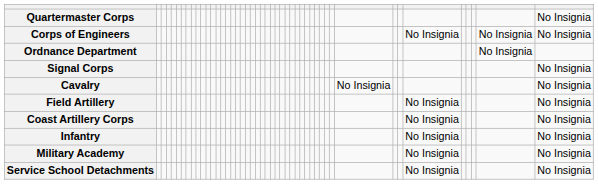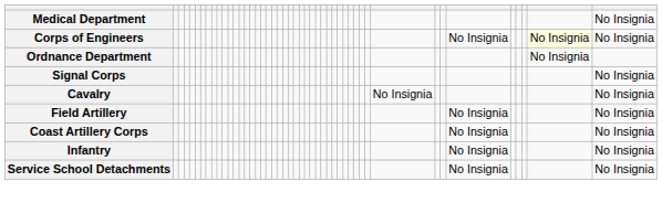 <table Class="wikitable">
 <tr style="text-align:center;">
 <th></th>
 <th><small></small></th>
 <th><small></small></th>
 <th><small></small></th>
 <th><small></small></th>
 <th><small></small></th>
 <th><small></small></th>
 <th><small></small></th>
 <th><small></small></th>
 <th><small></small></th>
 <th><small></small></th>
 <th><small></small></th>
 <th><small></small></th>
 <th><small></small></th>
 <th><small></small></th>
 <th><small></small></th>
 <th><small></small></th>
 <th><small></small></th>
 <th><small></small></th>
 <th><small></small></th>
 <th><small></small></th>
 <th><small></small></th>
 <th><small></small></th>
 <th><small></small></th>
 <th><small></small></th>
 <th><small></small></th>
 <th><small></small></th>
 <th><small></small></th>
 <th><small></small></th>
 <th><small></small></th>
 <th><small></small></th>
 <th><small></small></th>
 <th><small></small></th>
 <th><small></small></th>
 <th><small></small></th>
 <th><small></small></th>
 <th><small></small></th>
 <th><small></small></th>
 <th><small></small></th>
 <th><small></small></th>
 <th><small></small></th>
 <th><small></small></th>
 <th><small></small></th>
 <th><small></small></th>
 <th><small></small></th>
 <th><small></small></th>
 </tr>
 <tr>
-<th>Quartermaster Corps</th>
+<th>Medical Department</th>
 <td></td>
 <td></td>
 <td></td>
 <td></td>
 <td></td>
 <td></td>
 <td></td>
 <td></td>
 <td></td>
 <td></td>
 <td></td>
 <td></td>
 <td></td>
 <td></td>
 <td></td>
 <td></td>
 <td></td>
 <td></td>
 <td></td>
 <td></td>
 <td></td>
 <td></td>
 <td></td>
 <td></td>
 <td></td>
 <td></td>
 <td></td>
 <td></td>
 <td></td>
 <td></td>
 <td></td>
 <td></td>
 <td></td>
 <td></td>
 <td></td>
 <td></td>
 <td></td>
 <td></td>
 <td></td>
 <td></td>
 <td></td>
 <td></td>
 <td></td>
 <td></td>
 <td>No Insignia</td>
 </tr>
 <tr>
 <th>Corps of Engineers</th>
 <td></td>
 <td></td>
 <td></td>
 <td></td>
 <td></td>
 <td></td>
 <td></td>
 <td></td>
 <td></td>
 <td></td>
 <td></td>
 <td></td>
 <td></td>
 <td></td>
 <td></td>
 <td></td>
 <td></td>
 <td></td>
 <td></td>
 <td></td>
 <td></td>
 <td></td>
 <td></td>
 <td></td>
 <td></td>
 <td></td>
 <td></td>
 <td></td>
 <td></td>
 <td></td>
 <td></td>
 <td></td>
 <td></td>
 <td></td>
 <td></td>
 <td></td>
 <td></td>
 <td></td>
 <td></td>
 <td>No Insignia</td>
 <td></td>
 <td></td>
 <td></td>
-<td>No Insignia</td>
+<td style="background: lightyellow;">No Insignia</td>
 <td>No Insignia</td>
 </tr>
 <tr>
 <th>Ordnance Department</th>
 <td></td>
 <td></td>
 <td></td>
 <td></td>
 <td></td>
 <td></td>
 <td></td>
 <td></td>
 <td></td>
 <td></td>
 <td></td>
 <td></td>
 <td></td>
 <td></td>
 <td></td>
 <td></td>
 <td></td>
 <td></td>
 <td></td>
 <td></td>
 <td></td>
 <td></td>
 <td></td>
 <td></td>
 <td></td>
 <td></td>
 <td></td>
 <td></td>
 <td></td>
 <td></td>
 <td></td>
 <td></td>
 <td></td>
 <td></td>
 <td></td>
 <td></td>
 <td></td>
 <td></td>
 <td></td>
 <td></td>
 <td></td>
 <td></td>
 <td></td>
 <td>No Insignia</td>
 <td></td>
 </tr>
 <tr>
 <th>Signal Corps</th>
 <td></td>
 <td></td>
 <td></td>
 <td></td>
 <td></td>
 <td></td>
 <td></td>
 <td></td>
 <td></td>
 <td></td>
 <td></td>
 <td></td>
 <td></td>
 <td></td>
 <td></td>
 <td></td>
 <td></td>
 <td></td>
 <td></td>
 <td></td>
 <td></td>
 <td></td>
 <td></td>
 <td></td>
 <td></td>
 <td></td>
 <td></td>
 <td></td>
 <td></td>
 <td></td>
 <td></td>
 <td></td>
 <td></td>
 <td></td>
 <td></td>
 <td></td>
 <td></td>
 <td></td>
 <td></td>
 <td></td>
 <td></td>
 <td></td>
 <td></td>
 <td></td>
 <td>No Insignia</td>
 </tr>
 <tr>
 <th>Cavalry</th>
 <td></td>
 <td></td>
 <td></td>
 <td></td>
 <td></td>
 <td></td>
 <td></td>
 <td></td>
 <td></td>
 <td></td>
 <td></td>
 <td></td>
 <td></td>
 <td></td>
 <td></td>
 <td></td>
 <td></td>
 <td></td>
 <td></td>
 <td></td>
 <td></td>
 <td></td>
 <td></td>
 <td></td>
 <td></td>
 <td></td>
 <td></td>
 <td></td>
 <td></td>
 <td></td>
 <td></td>
 <td></td>
 <td></td>
 <td></td>
 <td></td>
 <td></td>
 <td>No Insignia</td>
 <td></td>
 <td></td>
 <td></td>
 <td></td>
 <td></td>
 <td></td>
 <td></td>
 <td>No Insignia</td>
 </tr>
 <tr>
 <th>Field Artillery</th>
 <td></td>
 <td></td>
 <td></td>
 <td></td>
 <td></td>
 <td></td>
 <td></td>
 <td></td>
 <td></td>
 <td></td>
 <td></td>
 <td></td>
 <td></td>
 <td></td>
 <td></td>
 <td></td>
 <td></td>
 <td></td>
 <td></td>
 <td></td>
 <td></td>
 <td></td>
 <td></td>
 <td></td>
 <td></td>
 <td></td>
 <td></td>
 <td></td>
 <td></td>
 <td></td>
 <td></td>
 <td></td>
 <td></td>
 <td></td>
 <td></td>
 <td></td>
 <td></td>
 <td></td>
 <td></td>
 <td>No Insignia</td>
 <td></td>
 <td></td>
 <td></td>
 <td></td>
 <td>No Insignia</td>
 </tr>
 <tr>
 <th>Coast Artillery Corps</th>
 <td></td>
 <td></td>
 <td></td>
 <td></td>
 <td></td>
 <td></td>
 <td></td>
 <td></td>
 <td></td>
 <td></td>
 <td></td>
 <td></td>
 <td></td>
 <td></td>
 <td></td>
 <td></td>
 <td></td>
 <td></td>
 <td></td>
 <td></td>
 <td></td>
 <td></td>
 <td></td>
 <td></td>
 <td></td>
 <td></td>
 <td></td>
 <td></td>
 <td></td>
 <td></td>
 <td></td>
 <td></td>
 <td></td>
 <td></td>
 <td></td>
 <td></td>
 <td></td>
 <td></td>
 <td></td>
 <td>No Insignia</td>
 <td></td>
 <td></td>
 <td></td>
 <td></td>
 <td>No Insignia</td>
 </tr>
 <tr>
 <th>Infantry</th>
 <td></td>
 <td></td>
 <td></td>
 <td></td>
 <td></td>
 <td></td>
 <td></td>
 <td></td>
 <td></td>
 <td></td>
 <td></td>
 <td></td>
 <td></td>
 <td></td>
 <td></td>
 <td></td>
 <td></td>
 <td></td>
 <td></td>
 <td></td>
 <td></td>
 <td></td>
 <td></td>
 <td></td>
 <td></td>
 <td></td>
 <td></td>
 <td></td>
 <td></td>
 <td></td>
 <td></td>
 <td></td>
 <td></td>
 <td></td>
 <td></td>
 <td></td>
 <td></td>
 <td></td>
 <td></td>
 <td>No Insignia</td>
 <td></td>
 <td></td>
 <td></td>
 <td></td>
 <td>No Insignia</td>
 </tr>
 <tr>
-<th>Military Academy</th>
-<td></td>
-<td></td>
-<td></td>
-<td></td>
-<td></td>
-<td></td>
-<td></td>
-<td></td>
-<td></td>
-<td></td>
-<td></td>
-<td></td>
-<td></td>
-<td></td>
-<td></td>
-<td></td>
-<td></td>
-<td></td>
-<td></td>
-<td></td>
-<td></td>
-<td></td>
-<td></td>
-<td></td>
-<td></td>
-<td></td>
-<td></td>
-<td></td>
-<td></td>
-<td></td>
-<td></td>
-<td></td>
-<td></td>
-<td></td>
-<td></td>
-<td></td>
-<td></td>
-<td></td>
-<td></td>
-<td>No Insignia</td>
-<td></td>
-<td></td>
-<td></td>
-<td></td>
-<td>No Insignia</td>
-</tr>
-<tr>
 <th>Service School Detachments</th>
 <td></td>
 <td></td>
 <td></td>
 <td></td>
 <td></td>
 <td></td>
 <td></td>
 <td></td>
 <td></td>
 <td></td>
 <td></td>
 <td></td>
 <td></td>
 <td></td>
 <td></td>
 <td></td>
 <td></td>
 <td></td>
 <td></td>
 <td></td>
 <td></td>
 <td></td>
 <td></td>
 <td></td>
 <td></td>
 <td></td>
 <td></td>
 <td></td>
 <td></td>
 <td></td>
 <td></td>
 <td></td>
 <td></td>
 <td></td>
 <td></td>
 <td></td>
 <td></td>
 <td></td>
 <td></td>
 <td>No Insignia</td>
 <td></td>
 <td></td>
 <td></td>
 <td></td>
 <td>No Insignia</td>
 </tr>
 </table>
